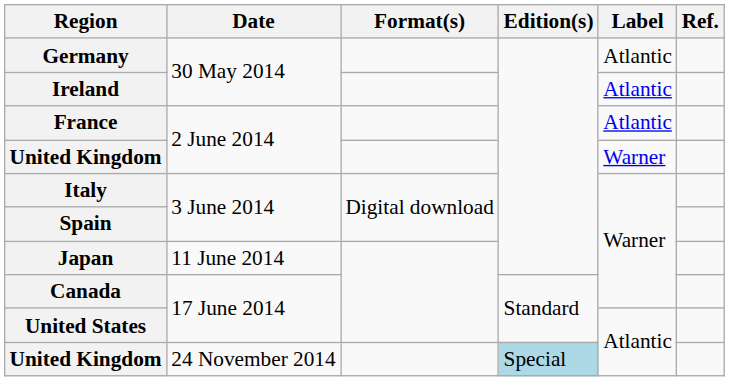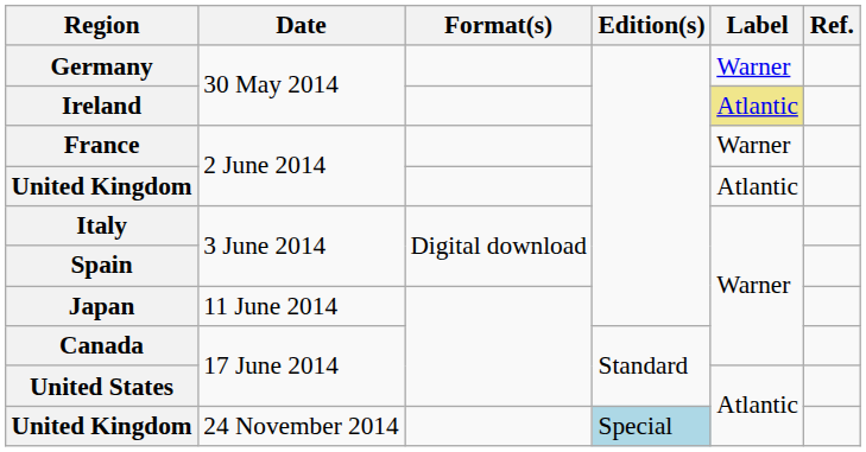 <table class="wikitable plainrowheaders">
 <tr>
 <th scope="col">Region</th>
 <th scope="col">Date</th>
 <th scope="col">Format(s)</th>
 <th scope="col">Edition(s)</th>
 <th scope="col">Label</th>
 <th scope="col">Ref.</th>
 </tr>
 <tr>
 <th scope="row">Germany</th>
 <td rowspan="2">30 May 2014</td>
 <td></td>
 <td rowspan="7"></td>
-<td>Atlantic</td>
+<td><a href='#'>Warner</a></td>
 <td></td>
 </tr>
 <tr>
 <th scope="row">Ireland</th>
 <td></td>
-<td><a href='#'>Atlantic</a></td>
+<td style="background: khaki;"><a href='#'>Atlantic</a></td>
 <td></td>
 </tr>
 <tr>
 <th scope="row">France</th>
 <td rowspan="2">2 June 2014</td>
 <td></td>
-<td><a href='#'>Atlantic</a></td>
+<td>Warner</td>
 <td></td>
 </tr>
 <tr>
 <th scope="row">United Kingdom</th>
 <td></td>
-<td><a href='#'>Warner</a></td>
+<td>Atlantic</td>
 <td></td>
 </tr>
 <tr>
 <th scope="row">Italy</th>
 <td rowspan="2">3 June 2014</td>
 <td rowspan="2">Digital download</td>
 <td rowspan="4">Warner</td>
 <td></td>
 </tr>
 <tr>
 <th scope="row">Spain</th>
 <td></td>
 </tr>
 <tr>
 <th scope="row">Japan</th>
 <td>11 June 2014</td>
 <td rowspan="3"></td>
 <td></td>
 </tr>
 <tr>
 <th scope="row">Canada</th>
 <td rowspan="2">17 June 2014</td>
 <td rowspan="2">Standard</td>
 <td></td>
 </tr>
 <tr>
 <th scope="row">United States</th>
 <td rowspan="2">Atlantic</td>
 <td></td>
 </tr>
 <tr>
 <th scope="row">United Kingdom</th>
 <td>24 November 2014</td>
 <td></td>
 <td style="background: lightblue;">Special</td>
 <td></td>
 </tr>
 </table>
